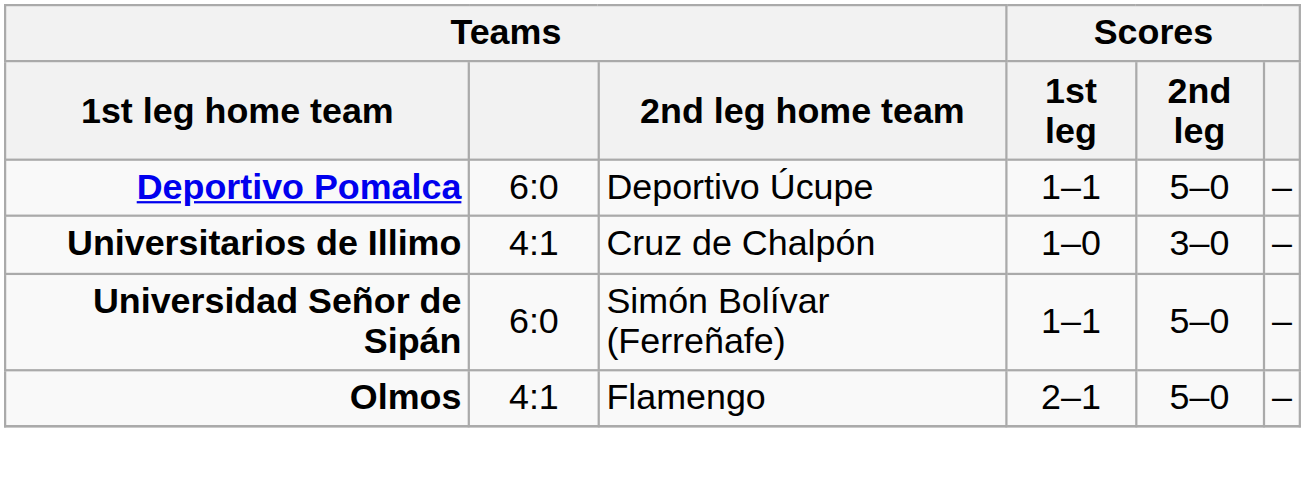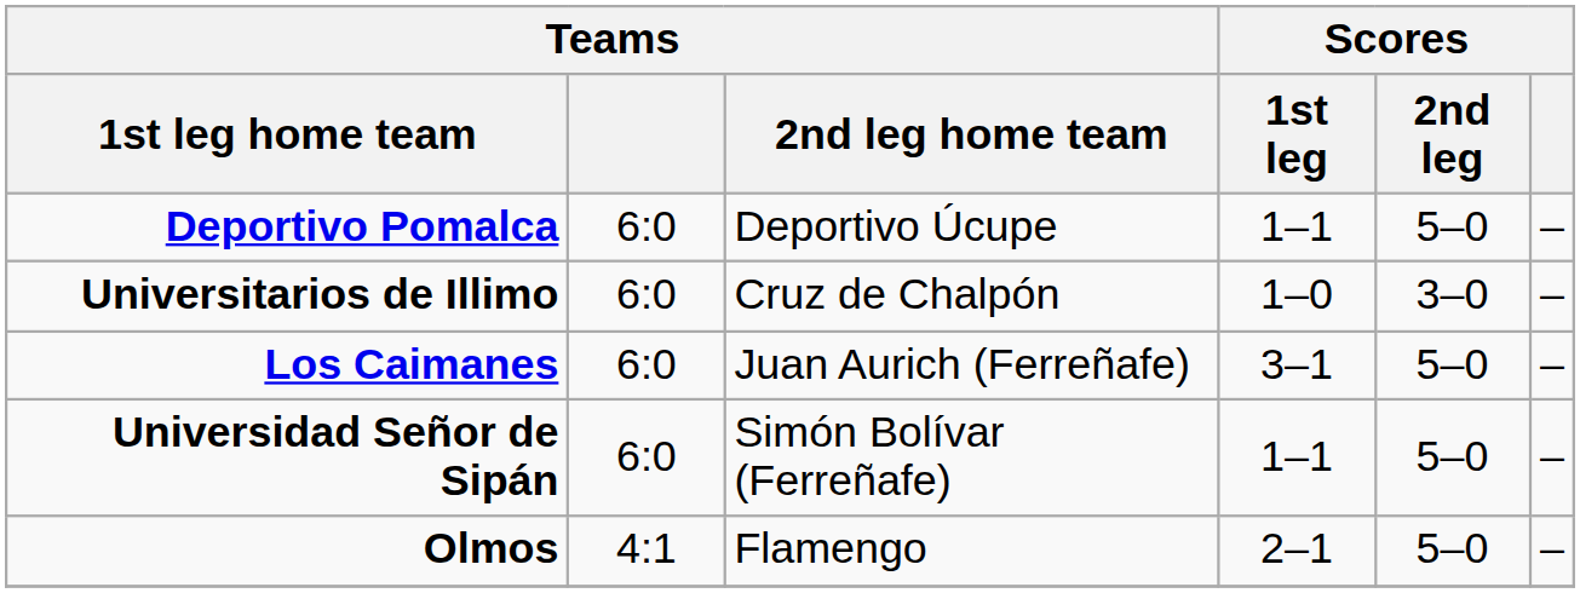 <table class="wikitable" style="text-align: center;">
 <tr>
 <th colspan=3>Teams</th>
 <th colspan=3>Scores</th>
 </tr>
 <tr>
 <th width="200">1st leg home team</th>
 <th width="50"></th>
 <th width="175">2nd leg home team</th>
 <th width="50">1st leg</th>
 <th width="50">2nd leg</th>
 <th></th>
 </tr>
 <tr>
 <td align=right><strong><a href='#'>Deportivo Pomalca</a></strong></td>
 <td>6:0</td>
 <td align=left>Deportivo Úcupe</td>
 <td>1–1</td>
 <td>5–0</td>
 <td>–</td>
 </tr>
 <tr>
 <td align=right><strong>Universitarios de Illimo</strong></td>
-<td>4:1</td>
+<td>6:0</td>
 <td align=left>Cruz de Chalpón</td>
 <td>1–0</td>
 <td>3–0</td>
+<td>–</td>
+</tr>
+<tr>
+<td align=right><strong><a href='#'>Los Caimanes</a></strong></td>
+<td>6:0</td>
+<td align=left>Juan Aurich (Ferreñafe)</td>
+<td>3–1</td>
+<td>5–0</td>
 <td>–</td>
 </tr>
 <tr>
 <td align=right><strong>Universidad Señor de Sipán</strong></td>
 <td>6:0</td>
 <td align=left>Simón Bolívar (Ferreñafe)</td>
 <td>1–1</td>
 <td>5–0</td>
 <td>–</td>
 </tr>
 <tr>
 <td align=right><strong>Olmos</strong></td>
 <td>4:1</td>
 <td align=left>Flamengo</td>
 <td>2–1</td>
 <td>5–0</td>
 <td>–</td>
 </tr>
 <tr>
 </tr>
 </table>
